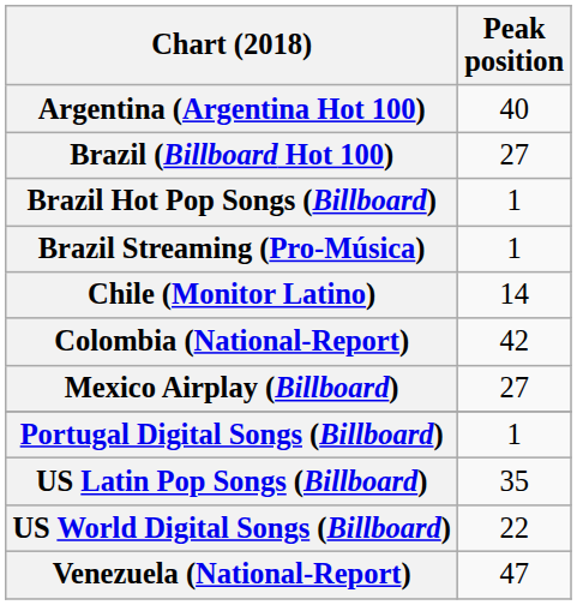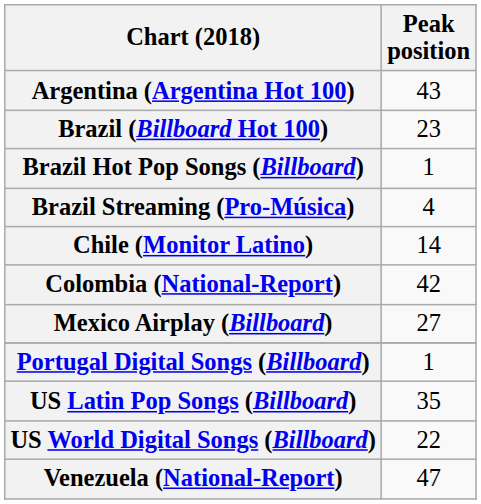 <table class="wikitable sortable plainrowheaders" style="text-align:center">
 <tr>
 <th scope="col">Chart (2018)</th>
 <th scope="col">Peak<br>position</th>
 </tr>
 <tr>
 <th scope="row">Argentina (<a href='#'>Argentina Hot 100</a>)</th>
-<td>40</td>
+<td>43</td>
 </tr>
 <tr>
 <th scope="row">Brazil (<a href='#'><em>Billboard</em> Hot 100</a>)</th>
-<td>27</td>
+<td>23</td>
 </tr>
 <tr>
 <th scope="row">Brazil Hot Pop Songs (<em><a href='#'>Billboard</a></em>)</th>
 <td>1</td>
 </tr>
 <tr>
 <th scope="row">Brazil Streaming (<a href='#'>Pro-Música</a>)</th>
-<td>1</td>
+<td>4</td>
 </tr>
 <tr>
 <th scope="row">Chile (<a href='#'>Monitor Latino</a>)</th>
 <td>14</td>
 </tr>
 <tr>
 <th scope="row">Colombia (<a href='#'>National-Report</a>)</th>
 <td>42</td>
 </tr>
 <tr>
 <th scope="row">Mexico Airplay (<em><a href='#'>Billboard</a></em>)</th>
 <td>27</td>
 </tr>
 <tr>
 </tr>
 <tr>
 <th scope="row"><a href='#'>Portugal Digital Songs</a> (<em><a href='#'>Billboard</a></em>)</th>
 <td>1</td>
 </tr>
 <tr>
 <th scope="row">US <a href='#'>Latin Pop Songs</a>  (<em><a href='#'>Billboard</a></em>)</th>
 <td>35</td>
 </tr>
 <tr>
 <th scope="row">US <a href='#'>World Digital Songs</a>  (<em><a href='#'>Billboard</a></em>)</th>
 <td>22</td>
 </tr>
 <tr>
 <th scope="row">Venezuela (<a href='#'>National-Report</a>)</th>
 <td>47</td>
 </tr>
 </table>
